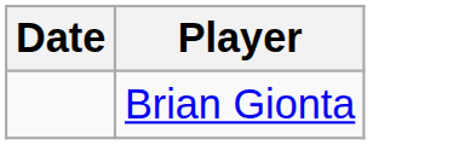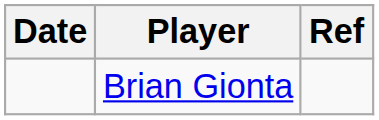 <table class="wikitable">
 <tr>
 <th>Date</th>
 <th>Player</th>
+<th>Ref</th>
 </tr>
 <tr>
 <td></td>
 <td><a href='#'>Brian Gionta</a></td>
+<td></td>
 </tr>
 </table>
